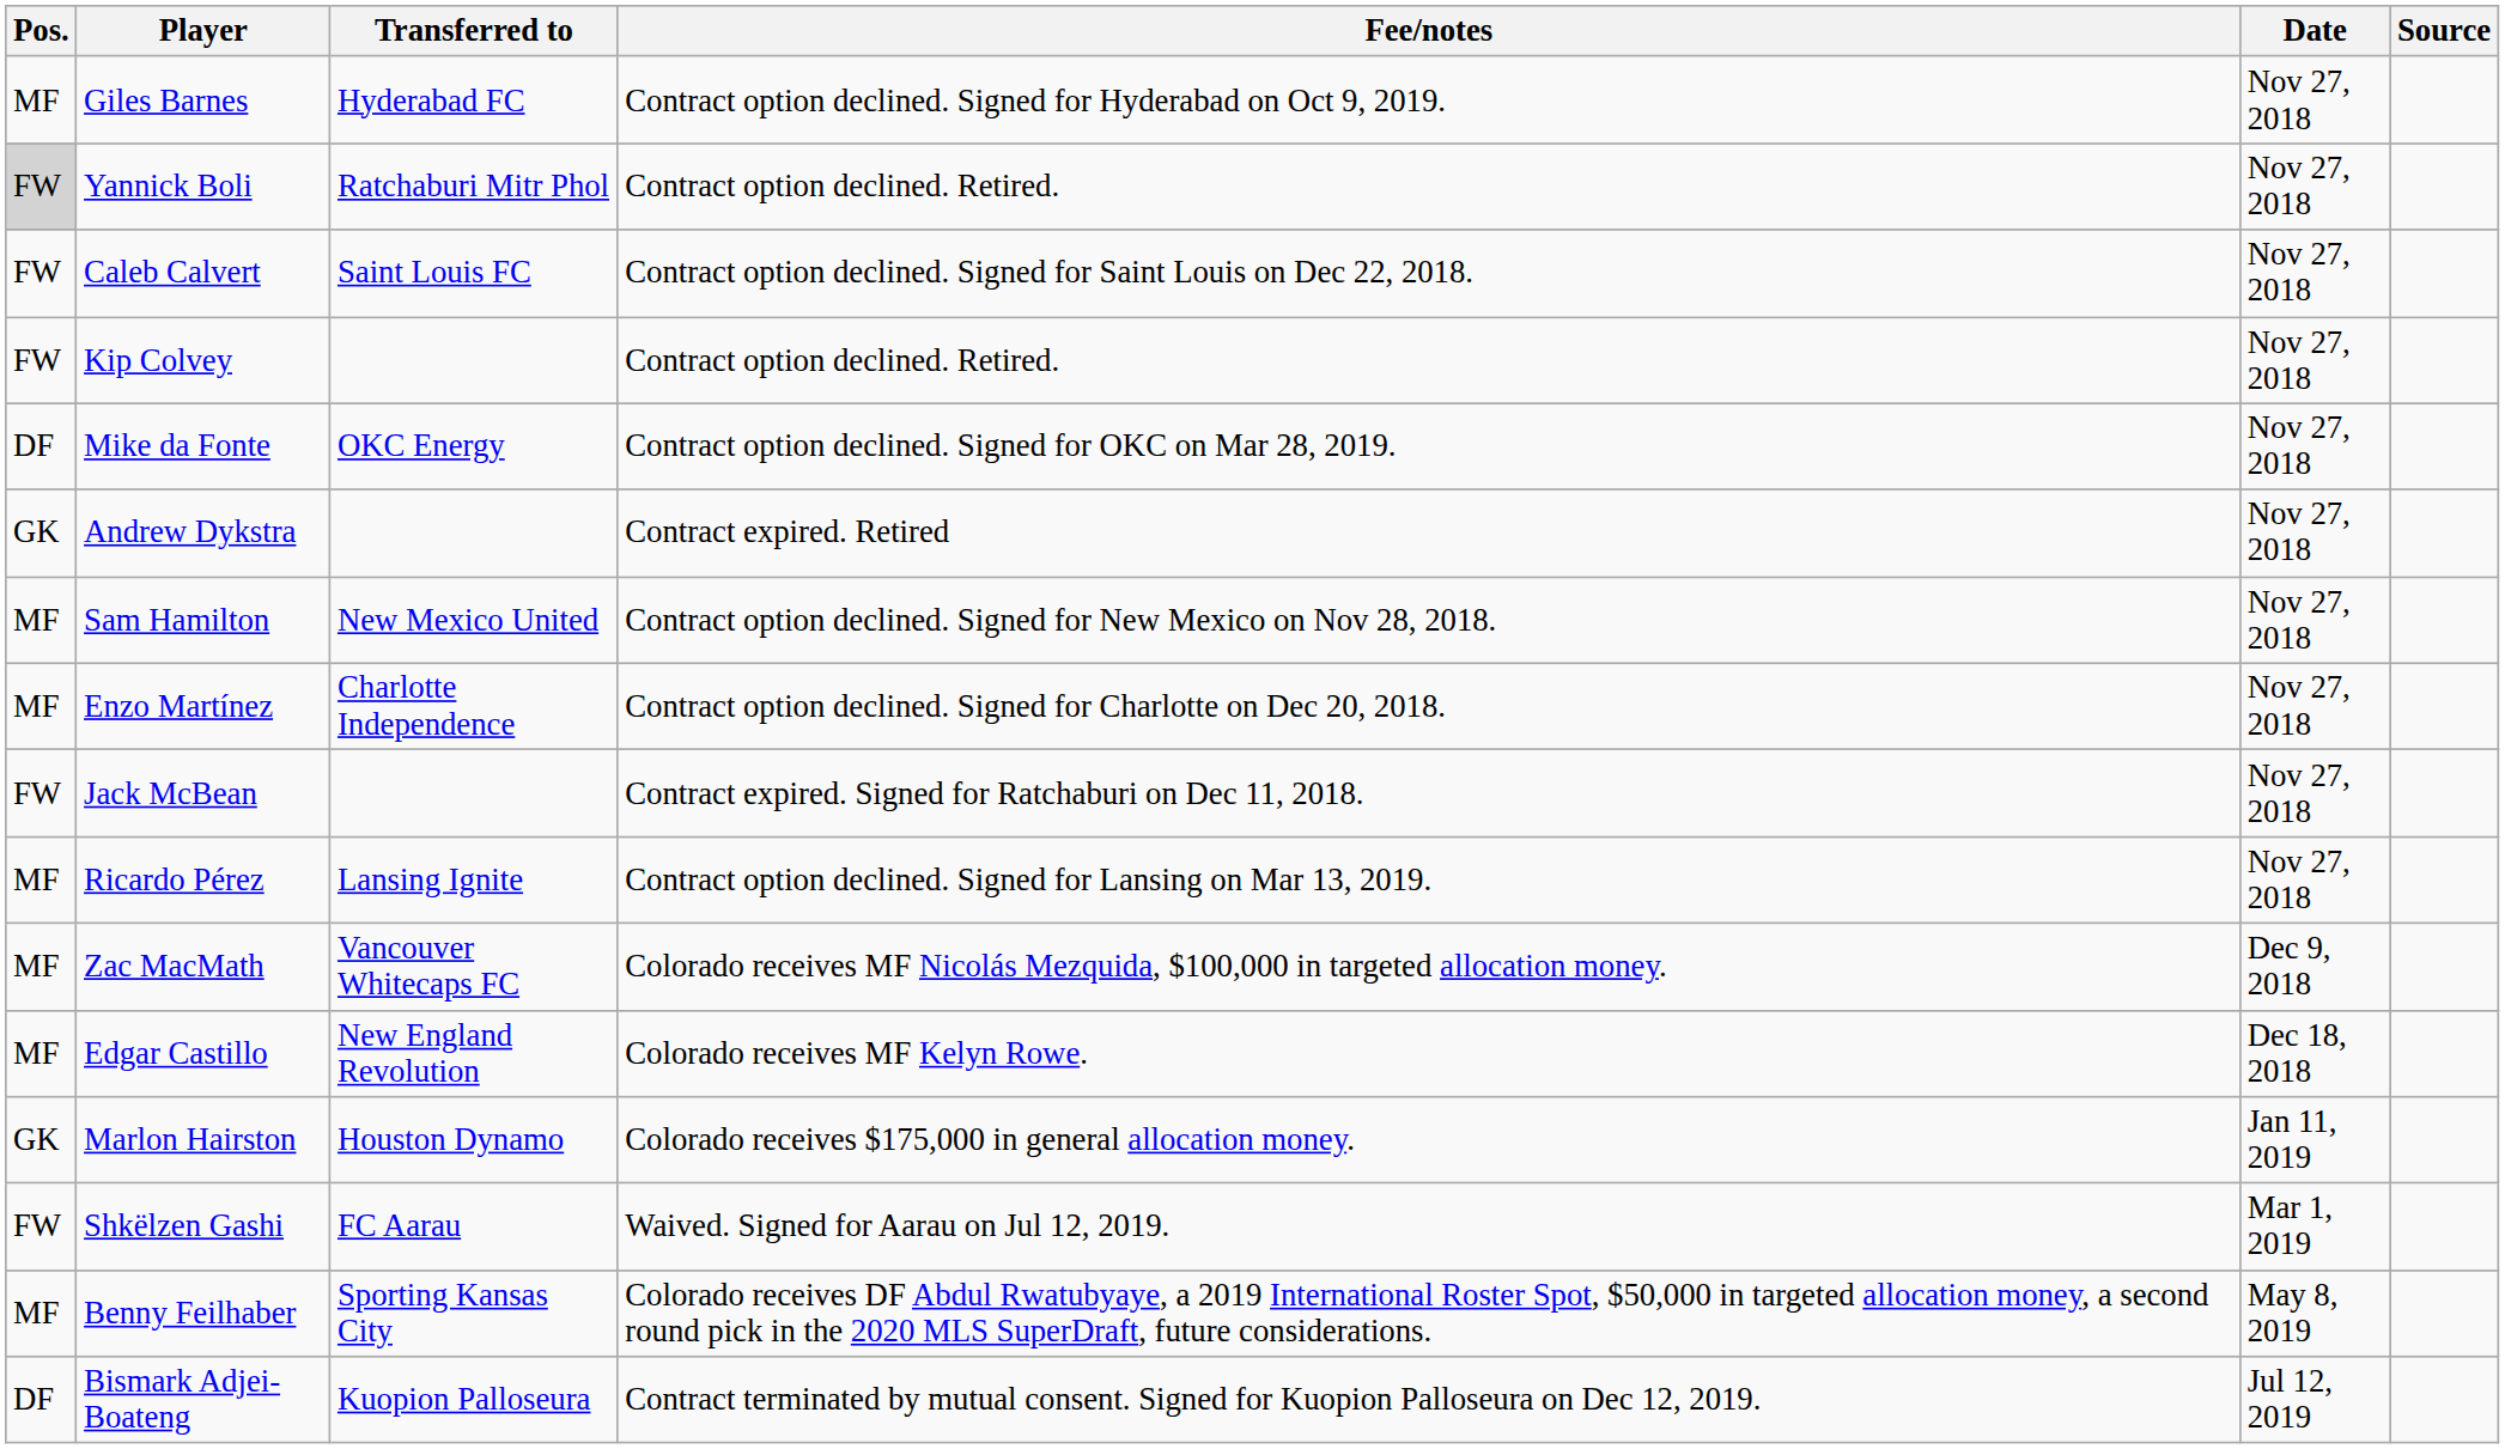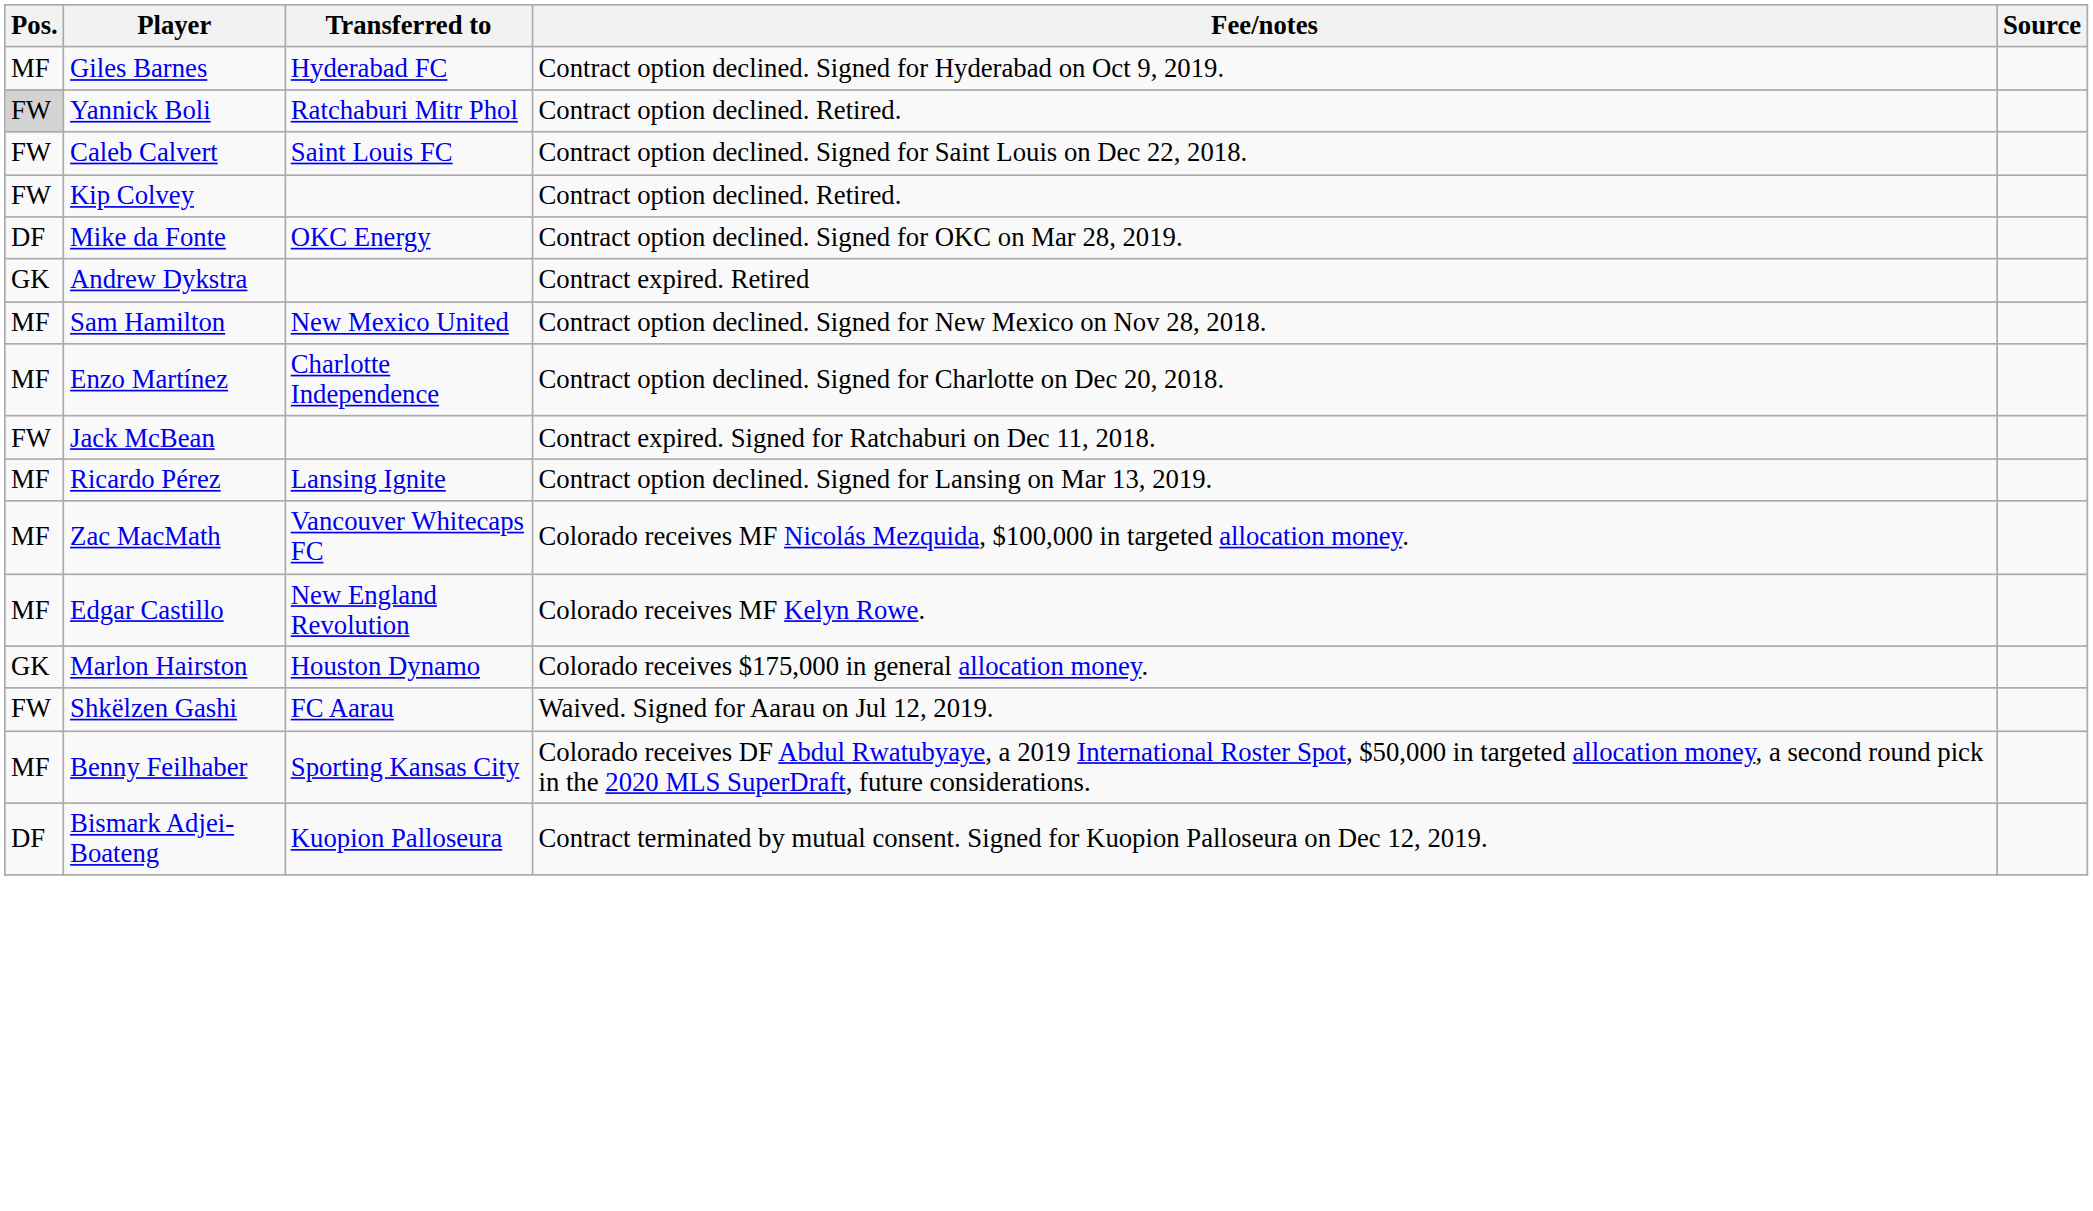 <table class="wikitable sortable" style="text-align: left">
 <tr>
 <th><strong>Pos.</strong></th>
 <th><strong>Player</strong></th>
 <th><strong>Transferred to</strong></th>
 <th><strong>Fee/notes</strong></th>
-<th><strong>Date</strong></th>
 <th><strong>Source</strong></th>
 </tr>
 <tr>
 <td>MF</td>
 <td> <a href='#'>Giles Barnes</a></td>
 <td> <a href='#'>Hyderabad FC</a></td>
 <td>Contract option declined. Signed for Hyderabad on Oct 9, 2019.</td>
-<td>Nov 27, 2018</td>
 <td align=center></td>
 </tr>
 <tr>
 <td style="background: lightgrey;">FW</td>
 <td> <a href='#'>Yannick Boli</a></td>
 <td> <a href='#'>Ratchaburi Mitr Phol</a></td>
 <td>Contract option declined. Retired.</td>
-<td>Nov 27, 2018</td>
 <td align=center></td>
 </tr>
 <tr>
 <td>FW</td>
 <td> <a href='#'>Caleb Calvert</a></td>
 <td> <a href='#'>Saint Louis FC</a></td>
 <td>Contract option declined. Signed for Saint Louis on Dec 22, 2018.</td>
-<td>Nov 27, 2018</td>
 <td align=center></td>
 </tr>
 <tr>
 <td>FW</td>
 <td> <a href='#'>Kip Colvey</a></td>
 <td></td>
 <td>Contract option declined. Retired.</td>
-<td>Nov 27, 2018</td>
 <td align=center></td>
 </tr>
 <tr>
 <td>DF</td>
 <td> <a href='#'>Mike da Fonte</a></td>
 <td> <a href='#'>OKC Energy</a></td>
 <td>Contract option declined. Signed for OKC on Mar 28, 2019.</td>
-<td>Nov 27, 2018</td>
 <td align=center></td>
 </tr>
 <tr>
 <td>GK</td>
 <td> <a href='#'>Andrew Dykstra</a></td>
 <td></td>
 <td>Contract expired. Retired</td>
-<td>Nov 27, 2018</td>
 <td align=center></td>
 </tr>
 <tr>
 <td>MF</td>
 <td> <a href='#'>Sam Hamilton</a></td>
 <td> <a href='#'>New Mexico United</a></td>
 <td>Contract option declined. Signed for New Mexico on Nov 28, 2018.</td>
-<td>Nov 27, 2018</td>
 <td align=center></td>
 </tr>
 <tr>
 <td>MF</td>
 <td> <a href='#'>Enzo Martínez</a></td>
 <td> <a href='#'>Charlotte Independence</a></td>
 <td>Contract option declined. Signed for Charlotte on Dec 20, 2018.</td>
-<td>Nov 27, 2018</td>
 <td align=center></td>
 </tr>
 <tr>
 <td>FW</td>
 <td> <a href='#'>Jack McBean</a></td>
 <td></td>
 <td>Contract expired. Signed for Ratchaburi on Dec 11, 2018.</td>
-<td>Nov 27, 2018</td>
 <td align=center></td>
 </tr>
 <tr>
 <td>MF</td>
 <td> <a href='#'>Ricardo Pérez</a></td>
 <td> <a href='#'>Lansing Ignite</a></td>
 <td>Contract option declined. Signed for Lansing on Mar 13, 2019.</td>
-<td>Nov 27, 2018</td>
 <td align=center></td>
 </tr>
 <tr>
 <td>MF</td>
 <td> <a href='#'>Zac MacMath</a></td>
 <td> <a href='#'>Vancouver Whitecaps FC</a></td>
 <td>Colorado receives MF <a href='#'>Nicolás Mezquida</a>, $100,000 in targeted <a href='#'>allocation money</a>.</td>
-<td>Dec 9, 2018</td>
 <td align=center></td>
 </tr>
 <tr>
 <td>MF</td>
 <td> <a href='#'>Edgar Castillo</a></td>
 <td> <a href='#'>New England Revolution</a></td>
 <td>Colorado receives MF <a href='#'>Kelyn Rowe</a>.</td>
-<td>Dec 18, 2018</td>
 <td align=center></td>
 </tr>
 <tr>
 <td>GK</td>
 <td> <a href='#'>Marlon Hairston</a></td>
 <td> <a href='#'>Houston Dynamo</a></td>
 <td>Colorado receives $175,000 in general <a href='#'>allocation money</a>.</td>
-<td>Jan 11, 2019</td>
 <td align=center></td>
 </tr>
 <tr>
 <td>FW</td>
 <td> <a href='#'>Shkëlzen Gashi</a></td>
 <td> <a href='#'>FC Aarau</a></td>
 <td>Waived. Signed for Aarau on Jul 12, 2019.</td>
-<td>Mar 1, 2019</td>
 <td align=center></td>
 </tr>
 <tr>
 <td>MF</td>
 <td> <a href='#'>Benny Feilhaber</a></td>
 <td> <a href='#'>Sporting Kansas City</a></td>
 <td>Colorado receives DF <a href='#'>Abdul Rwatubyaye</a>, a 2019 <a href='#'>International Roster Spot</a>, $50,000 in targeted <a href='#'>allocation money</a>, a second round pick in the <a href='#'>2020 MLS SuperDraft</a>, future considerations.</td>
-<td>May 8, 2019</td>
 <td align=center></td>
 </tr>
 <tr>
 <td>DF</td>
 <td> <a href='#'>Bismark Adjei-Boateng</a></td>
 <td> <a href='#'>Kuopion Palloseura</a></td>
 <td>Contract terminated by mutual consent. Signed for Kuopion Palloseura on Dec 12, 2019.</td>
-<td>Jul 12, 2019</td>
 <td align=center></td>
 </tr>
 </table>
